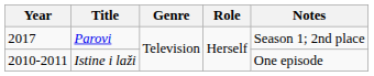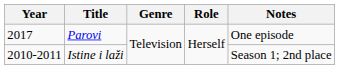 <table class="wikitable">
 <tr>
 <th>Year</th>
 <th>Title</th>
 <th>Genre</th>
 <th>Role</th>
 <th>Notes</th>
 </tr>
 <tr>
 <td>2017</td>
 <td><em><a href='#'>Parovi</a></em></td>
 <td rowspan="2">Television</td>
 <td rowspan="2">Herself</td>
-<td>Season 1; 2nd place</td>
+<td>One episode</td>
 </tr>
 <tr>
 <td>2010-2011</td>
 <td><em>Istine i laži</em></td>
-<td>One episode</td>
+<td>Season 1; 2nd place</td>
 </tr>
 </table>
